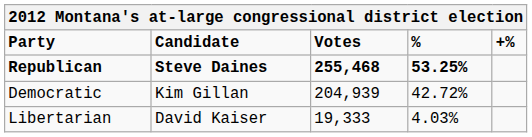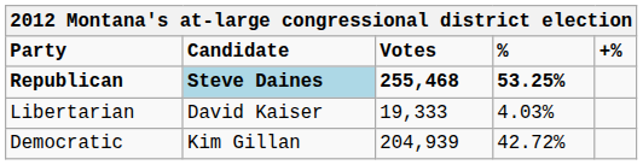 <table class="wikitable">
 <tr>
 <th colspan="5">2012 Montana's at-large congressional district election</th>
 </tr>
 <tr>
 <td><strong>Party</strong></td>
 <td><strong>Candidate</strong></td>
 <td><strong>Votes</strong></td>
 <td><strong>%</strong></td>
 <td><strong>+%</strong></td>
 </tr>
 <tr>
 <td><strong>Republican</strong></td>
-<td><strong>Steve Daines</strong></td>
+<td style="background: lightblue;"><strong>Steve Daines</strong></td>
 <td><strong>255,468</strong></td>
 <td><strong>53.25%</strong></td>
+<td></td>
+</tr>
+<tr>
+<td>Libertarian</td>
+<td>David Kaiser</td>
+<td>19,333</td>
+<td>4.03%</td>
 <td></td>
 </tr>
 <tr>
 <td>Democratic</td>
 <td>Kim Gillan</td>
 <td>204,939</td>
 <td>42.72%</td>
 <td></td>
 </tr>
-<tr>
-<td>Libertarian</td>
-<td>David Kaiser</td>
-<td>19,333</td>
-<td>4.03%</td>
-<td></td>
-</tr>
 </table>
